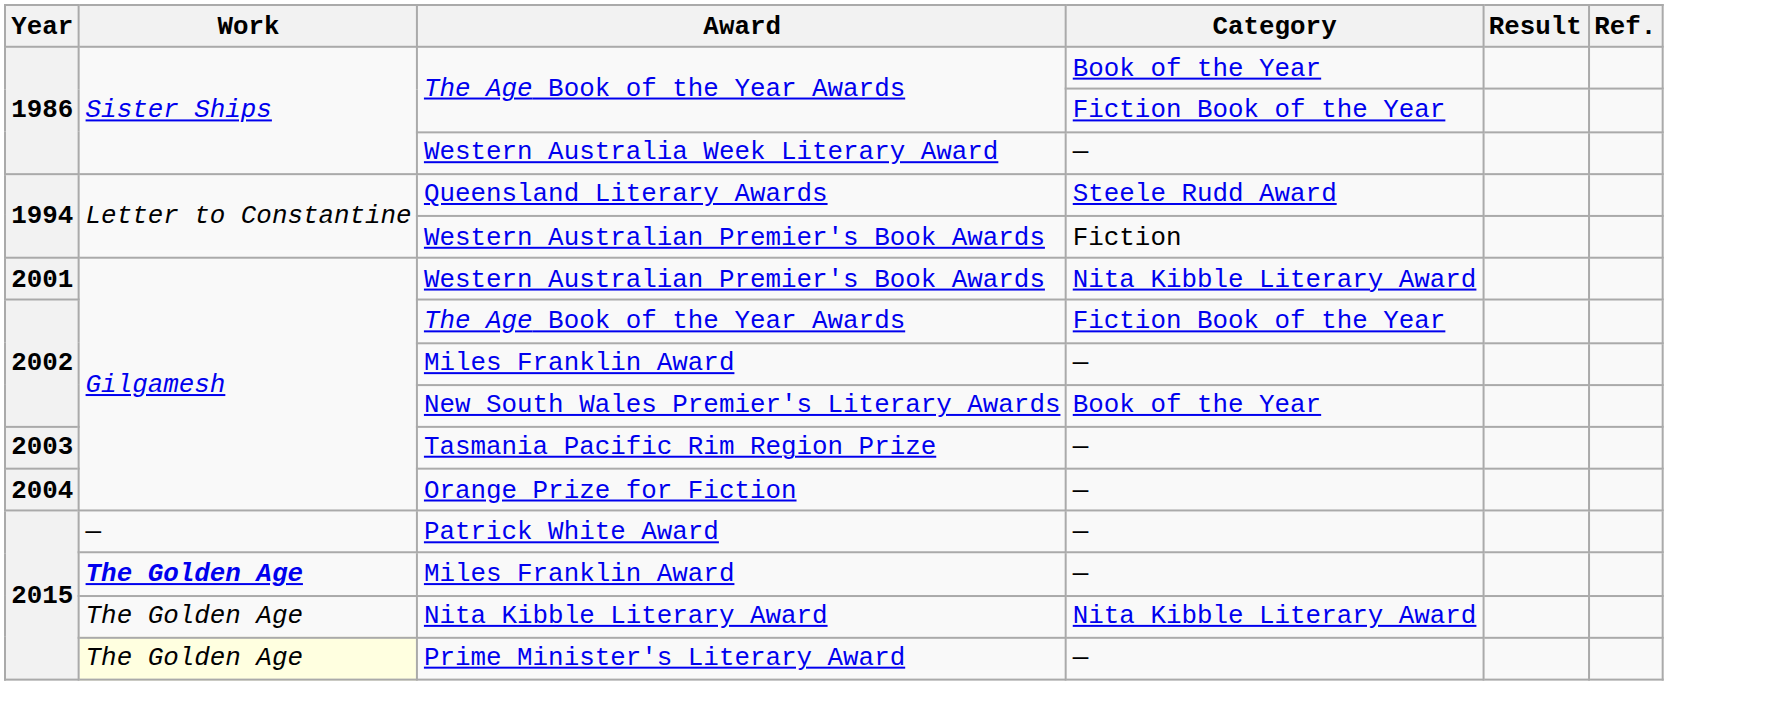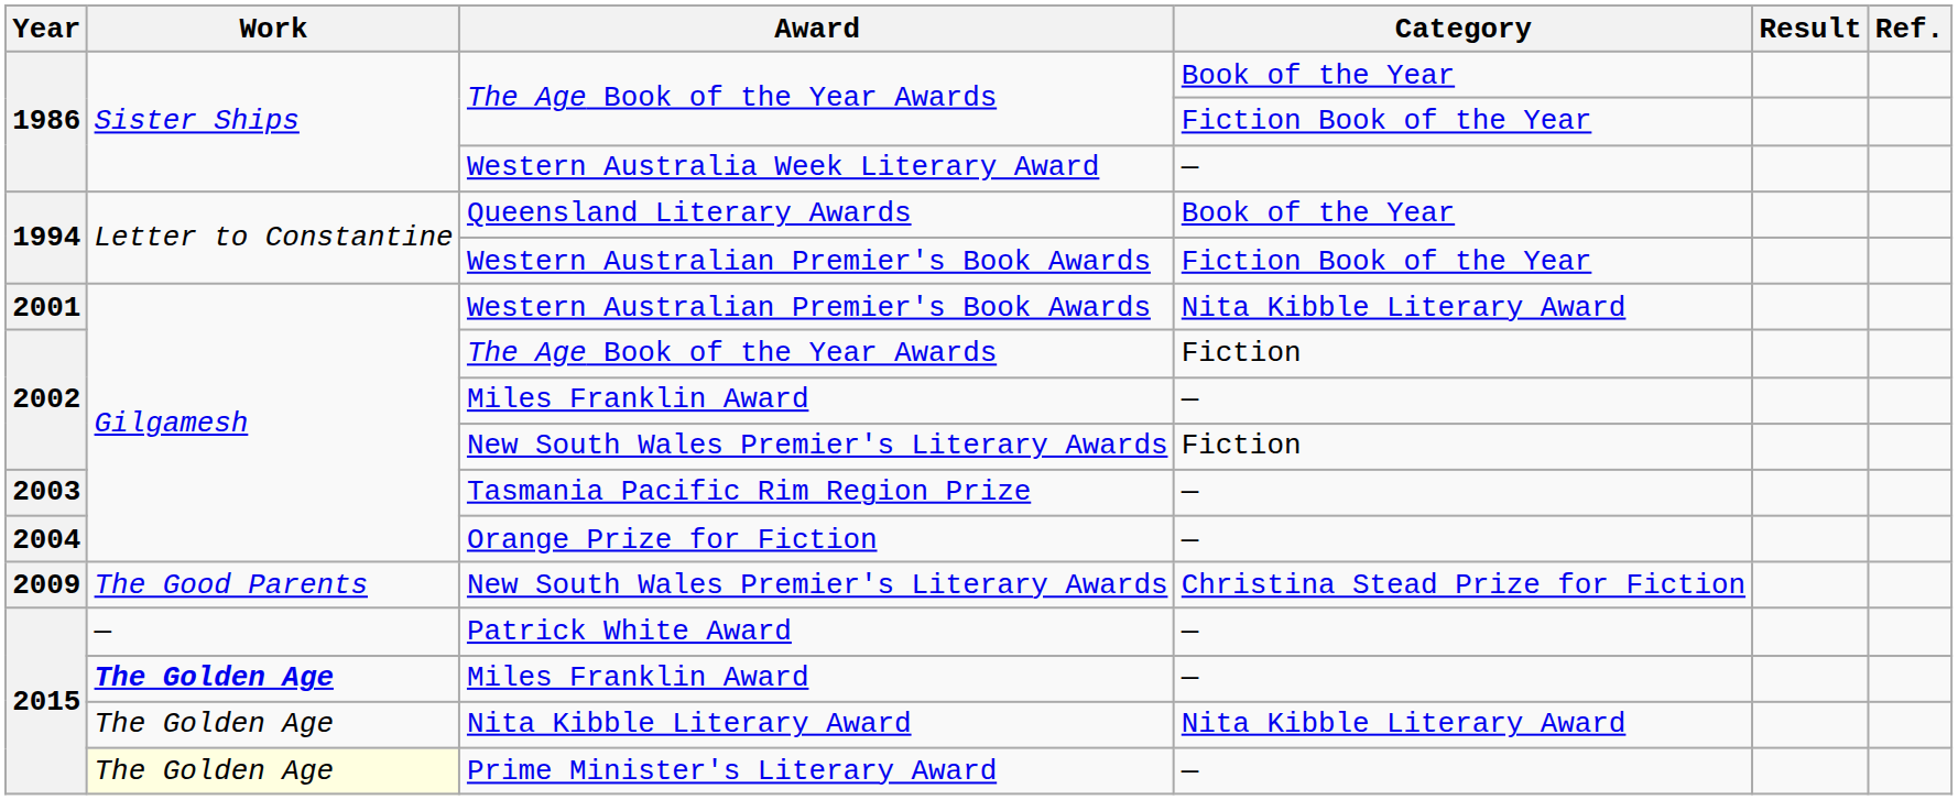 <table class="wikitable sortable">
 <tr>
 <th>Year</th>
 <th>Work</th>
 <th>Award</th>
 <th>Category</th>
 <th>Result</th>
 <th>Ref.</th>
 </tr>
 <tr>
 <th rowspan=3>1986</th>
 <td rowspan="3"><em><a href='#'>Sister Ships</a></em></td>
 <td rowspan="2"><a href='#'><em>The Age</em> Book of the Year Awards</a></td>
 <td><a href='#'>Book of the Year</a></td>
 <td></td>
 <td></td>
 </tr>
 <tr>
 <td><a href='#'>Fiction Book of the Year</a></td>
 <td></td>
 <td></td>
 </tr>
 <tr>
 <td><a href='#'>Western Australia Week Literary Award</a></td>
 <td>—</td>
 <td></td>
 <td></td>
 </tr>
 <tr>
 <th rowspan=2>1994</th>
 <td rowspan="2"><em>Letter to Constantine</em></td>
 <td><a href='#'>Queensland Literary Awards</a></td>
-<td><a href='#'>Steele Rudd Award</a></td>
+<td><a href='#'>Book of the Year</a></td>
 <td></td>
 <td></td>
 </tr>
 <tr>
 <td><a href='#'>Western Australian Premier's Book Awards</a></td>
-<td>Fiction</td>
+<td><a href='#'>Fiction Book of the Year</a></td>
 <td></td>
 <td></td>
 </tr>
 <tr>
 <th>2001</th>
 <td rowspan="6"><em><a href='#'>Gilgamesh</a></em></td>
 <td><a href='#'>Western Australian Premier's Book Awards</a></td>
 <td><a href='#'>Nita Kibble Literary Award</a></td>
 <td></td>
 <td></td>
 </tr>
 <tr>
 <th rowspan="3">2002</th>
 <td><a href='#'><em>The Age</em> Book of the Year Awards</a></td>
-<td><a href='#'>Fiction Book of the Year</a></td>
+<td>Fiction</td>
 <td></td>
 <td></td>
 </tr>
 <tr>
 <td><a href='#'>Miles Franklin Award</a></td>
 <td>—</td>
 <td></td>
 <td></td>
 </tr>
 <tr>
 <td><a href='#'>New South Wales Premier's Literary Awards</a></td>
-<td><a href='#'>Book of the Year</a></td>
+<td>Fiction</td>
 <td></td>
 <td></td>
 </tr>
 <tr>
 <th>2003</th>
 <td><a href='#'>Tasmania Pacific Rim Region Prize</a></td>
 <td>—</td>
 <td></td>
 <td></td>
 </tr>
 <tr>
 <th>2004</th>
 <td><a href='#'>Orange Prize for Fiction</a></td>
 <td>—</td>
+<td></td>
+<td></td>
+</tr>
+<tr>
+<th>2009</th>
+<td><em><a href='#'>The Good Parents</a></em></td>
+<td><a href='#'>New South Wales Premier's Literary Awards</a></td>
+<td><a href='#'>Christina Stead Prize for Fiction</a></td>
 <td></td>
 <td></td>
 </tr>
 <tr>
 <th rowspan=4>2015</th>
 <td>—</td>
 <td><a href='#'>Patrick White Award</a></td>
 <td>—</td>
 <td></td>
 <td></td>
 </tr>
 <tr>
 <td><strong><em><a href='#'>The Golden Age</a></em></strong></td>
 <td><a href='#'>Miles Franklin Award</a></td>
 <td>—</td>
 <td></td>
 <td></td>
 </tr>
 <tr>
 <td><em>The Golden Age</em></td>
 <td><a href='#'>Nita Kibble Literary Award</a></td>
 <td><a href='#'>Nita Kibble Literary Award</a></td>
 <td></td>
 <td></td>
 </tr>
 <tr>
 <td style="background: lightyellow;"><em>The Golden Age</em></td>
 <td><a href='#'>Prime Minister's Literary Award</a></td>
 <td>—</td>
 <td></td>
 <td></td>
 </tr>
 </table>
